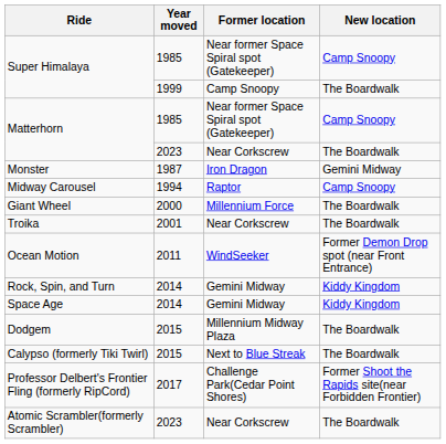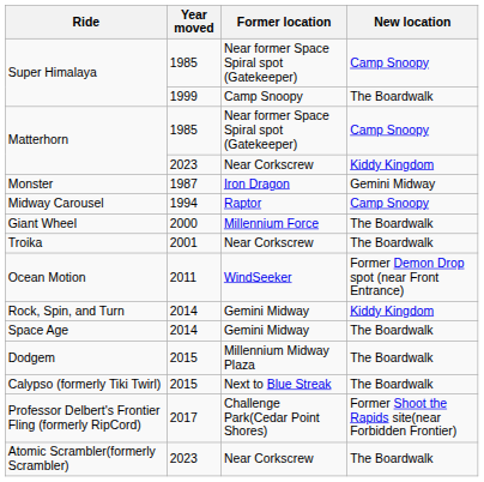 <table class="wikitable sortable">
 <tr>
 <th>Ride</th>
 <th>Year moved</th>
 <th>Former location</th>
 <th>New location</th>
 </tr>
 <tr>
 <td rowspan="2">Super Himalaya</td>
 <td>1985</td>
 <td>Near former Space Spiral spot (Gatekeeper)</td>
 <td><a href='#'>Camp Snoopy</a></td>
 </tr>
 <tr>
 <td>1999</td>
 <td>Camp Snoopy</td>
 <td>The Boardwalk</td>
 </tr>
 <tr>
 <td rowspan="2">Matterhorn</td>
 <td>1985</td>
 <td>Near former Space Spiral spot (Gatekeeper)</td>
 <td><a href='#'>Camp Snoopy</a></td>
 </tr>
 <tr>
 <td>2023</td>
 <td>Near Corkscrew</td>
-<td>The Boardwalk</td>
+<td><a href='#'>Kiddy Kingdom</a></td>
 </tr>
 <tr>
 <td>Monster</td>
 <td>1987</td>
 <td><a href='#'>Iron Dragon</a></td>
 <td>Gemini Midway</td>
 </tr>
 <tr>
 <td>Midway Carousel</td>
 <td>1994</td>
 <td><a href='#'>Raptor</a></td>
 <td><a href='#'>Camp Snoopy</a></td>
 </tr>
 <tr>
 <td>Giant Wheel</td>
 <td>2000</td>
 <td><a href='#'>Millennium Force</a></td>
 <td>The Boardwalk</td>
 </tr>
 <tr>
 <td>Troika</td>
 <td>2001</td>
 <td>Near Corkscrew</td>
 <td>The Boardwalk</td>
 </tr>
 <tr>
 <td>Ocean Motion</td>
 <td>2011</td>
 <td><a href='#'>WindSeeker</a></td>
 <td>Former <a href='#'>Demon Drop</a> spot (near Front Entrance)</td>
 </tr>
 <tr>
 <td>Rock, Spin, and Turn</td>
 <td>2014</td>
 <td>Gemini Midway</td>
 <td><a href='#'>Kiddy Kingdom</a></td>
 </tr>
 <tr>
 <td>Space Age</td>
 <td>2014</td>
 <td>Gemini Midway</td>
-<td><a href='#'>Kiddy Kingdom</a></td>
+<td>The Boardwalk</td>
 </tr>
 <tr>
 <td>Dodgem</td>
 <td>2015</td>
 <td>Millennium Midway Plaza</td>
 <td>The Boardwalk</td>
 </tr>
 <tr>
 <td>Calypso (formerly Tiki Twirl)</td>
 <td>2015</td>
 <td>Next to <a href='#'>Blue Streak</a></td>
 <td>The Boardwalk</td>
 </tr>
 <tr>
 <td>Professor Delbert's Frontier Fling (formerly RipCord)</td>
 <td>2017</td>
 <td>Challenge Park(Cedar Point Shores)</td>
 <td>Former <a href='#'>Shoot the Rapids</a> site(near Forbidden Frontier)</td>
 </tr>
 <tr>
 <td>Atomic Scrambler(formerly Scrambler)</td>
 <td>2023</td>
 <td>Near Corkscrew</td>
 <td>The Boardwalk</td>
 </tr>
 </table>
